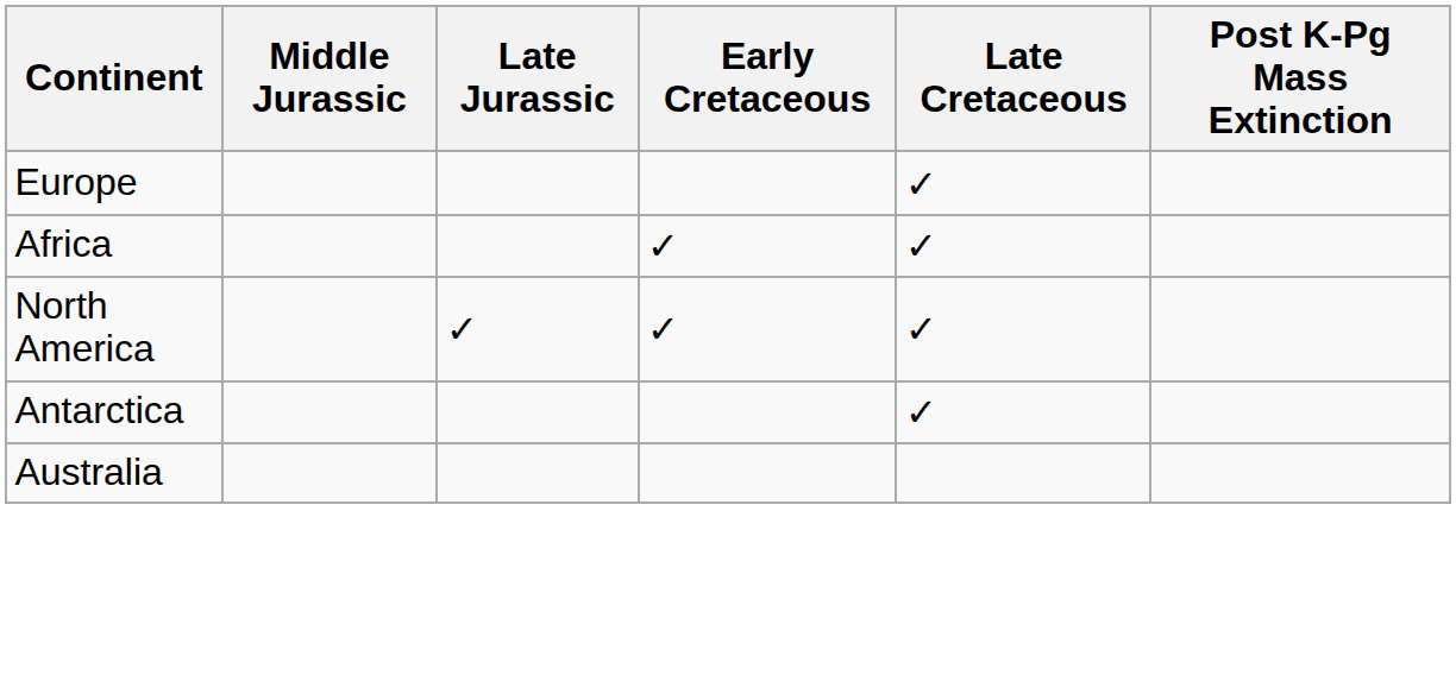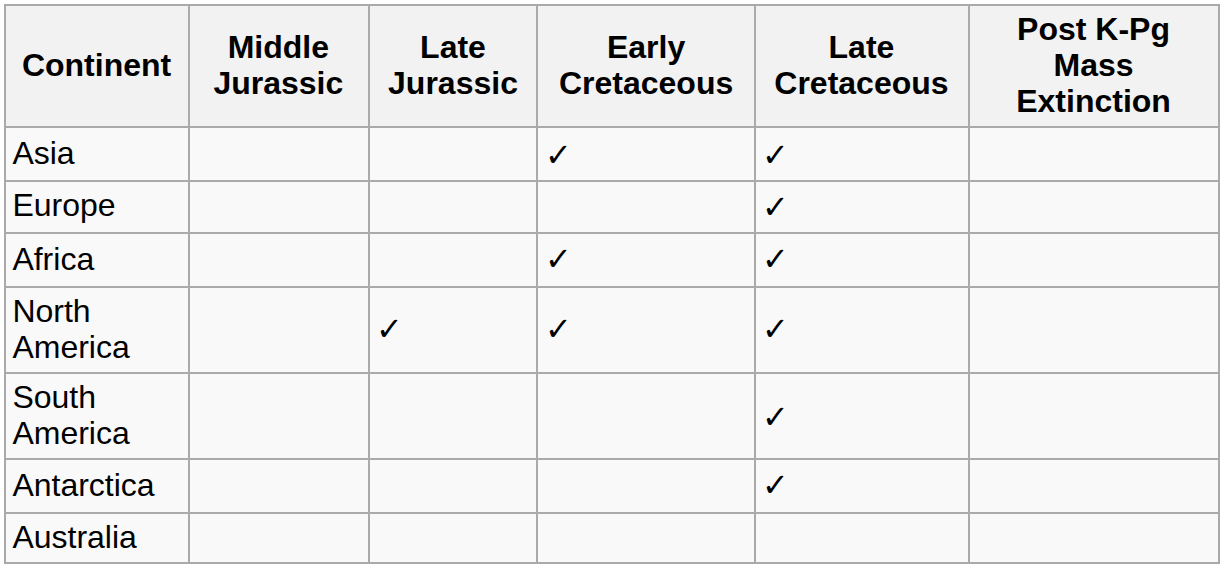 <table class="wikitable mw-collapsible">
 <tr>
 <th>Continent</th>
 <th>Middle Jurassic</th>
 <th>Late Jurassic</th>
 <th>Early Cretaceous</th>
 <th>Late Cretaceous</th>
 <th>Post K-Pg Mass Extinction</th>
+</tr>
+<tr>
+<td>Asia</td>
+<td></td>
+<td></td>
+<td>✓</td>
+<td>✓</td>
+<td></td>
 </tr>
 <tr>
 <td>Europe</td>
 <td></td>
 <td></td>
 <td></td>
 <td>✓</td>
 <td></td>
 </tr>
 <tr>
 <td>Africa</td>
 <td></td>
 <td></td>
 <td>✓</td>
 <td>✓</td>
 <td></td>
 </tr>
 <tr>
 <td>North America</td>
 <td></td>
 <td>✓</td>
 <td>✓</td>
 <td>✓</td>
 <td></td>
 </tr>
 <tr>
+<td>South America</td>
+<td></td>
+<td></td>
+<td></td>
+<td>✓</td>
+<td></td>
+</tr>
+<tr>
 <td>Antarctica</td>
 <td></td>
 <td></td>
 <td></td>
 <td>✓</td>
 <td></td>
 </tr>
 <tr>
 <td>Australia</td>
 <td></td>
 <td></td>
 <td></td>
 <td></td>
 <td></td>
 </tr>
 </table>
